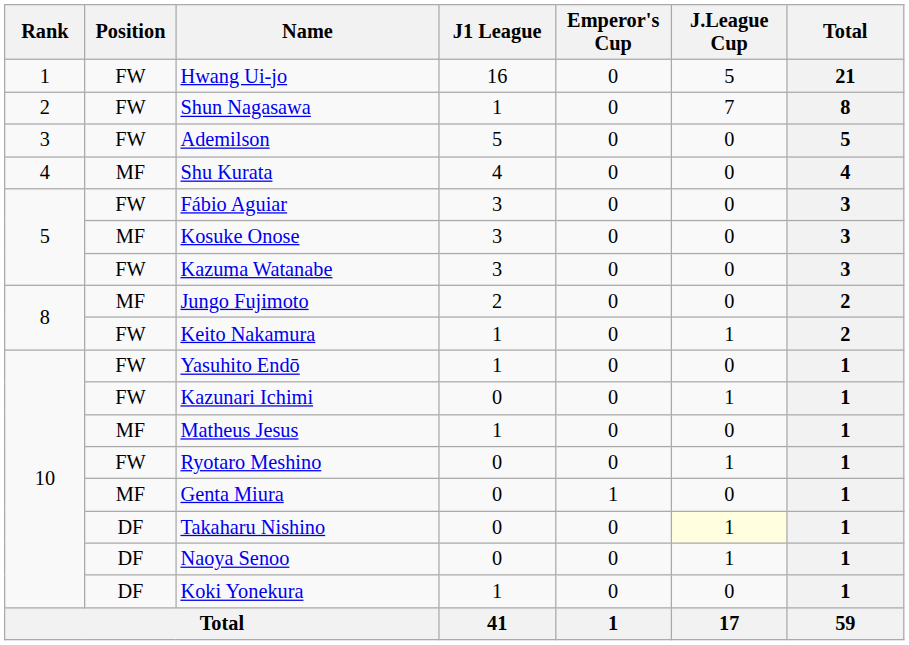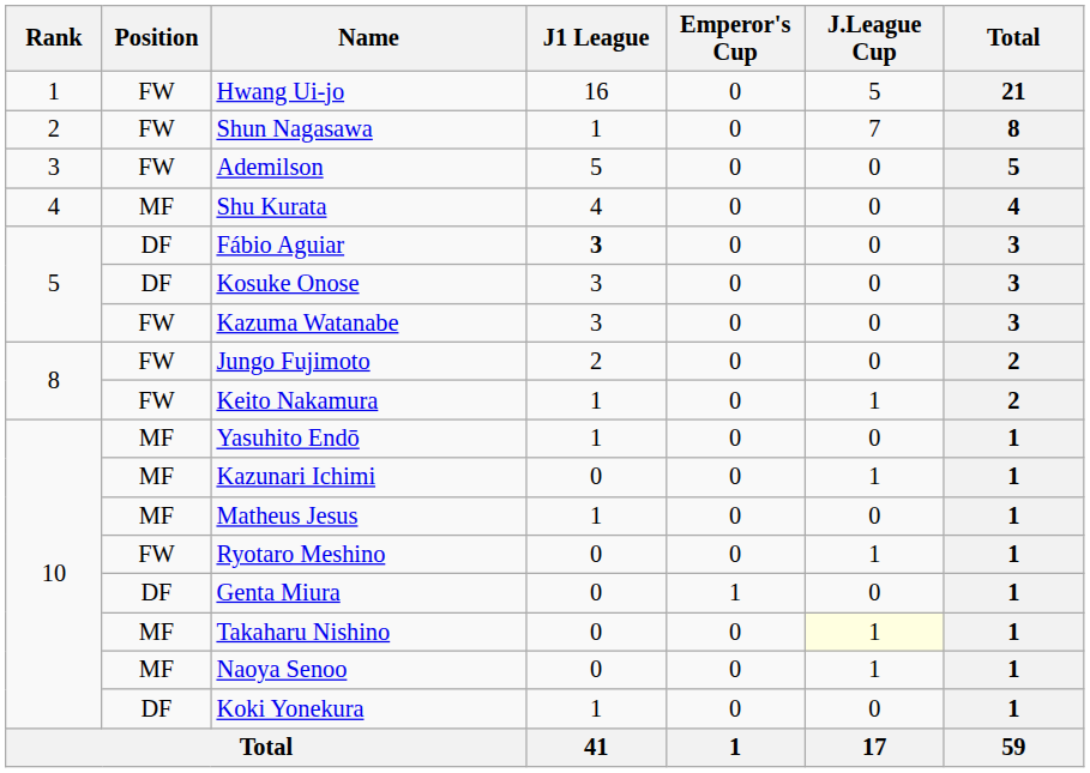 <table class="wikitable" style="text-align: center;">
 <tr>
 <th style="width:56px;">Rank</th>
 <th style="width:64px;">Position</th>
 <th style="width:200px;">Name</th>
 <th style="width:84px;">J1 League</th>
 <th style="width:84px;">Emperor's Cup</th>
 <th style="width:84px;">J.League Cup</th>
 <th style="width:84px;"><strong>Total</strong></th>
 </tr>
 <tr>
 <td>1</td>
 <td>FW</td>
 <td align=left> <a href='#'>Hwang Ui-jo</a></td>
 <td>16</td>
 <td>0</td>
 <td>5</td>
 <th>21</th>
 </tr>
 <tr>
 <td>2</td>
 <td>FW</td>
 <td align=left> <a href='#'>Shun Nagasawa</a></td>
 <td>1</td>
 <td>0</td>
 <td>7</td>
 <th>8</th>
 </tr>
 <tr>
 <td>3</td>
 <td>FW</td>
 <td align=left> <a href='#'>Ademilson</a></td>
 <td>5</td>
 <td>0</td>
 <td>0</td>
 <th>5</th>
 </tr>
 <tr>
 <td>4</td>
 <td>MF</td>
 <td align=left> <a href='#'>Shu Kurata</a></td>
 <td>4</td>
 <td>0</td>
 <td>0</td>
 <th>4</th>
 </tr>
 <tr>
 <td rowspan=3>5</td>
-<td>FW</td>
+<td>DF</td>
 <td align=left> <a href='#'>Fábio Aguiar</a></td>
-<td>3</td>
+<td><strong>3</strong></td>
 <td>0</td>
 <td>0</td>
 <th>3</th>
 </tr>
 <tr>
-<td>MF</td>
+<td>DF</td>
 <td align=left> <a href='#'>Kosuke Onose</a></td>
 <td>3</td>
 <td>0</td>
 <td>0</td>
 <th>3</th>
 </tr>
 <tr>
 <td>FW</td>
 <td align=left> <a href='#'>Kazuma Watanabe</a></td>
 <td>3</td>
 <td>0</td>
 <td>0</td>
 <th>3</th>
 </tr>
 <tr>
 <td rowspan=2>8</td>
-<td>MF</td>
+<td>FW</td>
 <td align=left> <a href='#'>Jungo Fujimoto</a></td>
 <td>2</td>
 <td>0</td>
 <td>0</td>
 <th>2</th>
 </tr>
 <tr>
 <td>FW</td>
 <td align=left> <a href='#'>Keito Nakamura</a></td>
 <td>1</td>
 <td>0</td>
 <td>1</td>
 <th>2</th>
 </tr>
 <tr>
 <td rowspan="8">10</td>
-<td>FW</td>
+<td>MF</td>
 <td align=left> <a href='#'>Yasuhito Endō</a></td>
 <td>1</td>
 <td>0</td>
 <td>0</td>
 <th>1</th>
 </tr>
 <tr>
-<td>FW</td>
+<td>MF</td>
 <td align=left> <a href='#'>Kazunari Ichimi</a></td>
 <td>0</td>
 <td>0</td>
 <td>1</td>
 <th>1</th>
 </tr>
 <tr>
 <td>MF</td>
 <td align=left> <a href='#'>Matheus Jesus</a></td>
 <td>1</td>
 <td>0</td>
 <td>0</td>
 <th>1</th>
 </tr>
 <tr>
 <td>FW</td>
 <td align=left> <a href='#'>Ryotaro Meshino</a></td>
 <td>0</td>
 <td>0</td>
 <td>1</td>
 <th>1</th>
 </tr>
 <tr>
-<td>MF</td>
+<td>DF</td>
 <td align=left> <a href='#'>Genta Miura</a></td>
 <td>0</td>
 <td>1</td>
 <td>0</td>
 <th>1</th>
 </tr>
 <tr>
-<td>DF</td>
+<td>MF</td>
 <td align=left> <a href='#'>Takaharu Nishino</a></td>
 <td>0</td>
 <td>0</td>
 <td style="background: lightyellow;">1</td>
 <th>1</th>
 </tr>
 <tr>
-<td>DF</td>
+<td>MF</td>
 <td align=left> <a href='#'>Naoya Senoo</a></td>
 <td>0</td>
 <td>0</td>
 <td>1</td>
 <th>1</th>
 </tr>
 <tr>
 <td>DF</td>
 <td align=left> <a href='#'>Koki Yonekura</a></td>
 <td>1</td>
 <td>0</td>
 <td>0</td>
 <th>1</th>
 </tr>
 <tr>
 <th colspan="3"><strong>Total</strong></th>
 <th><strong>41</strong></th>
 <th><strong>1</strong></th>
 <th><strong>17</strong></th>
 <th><strong>59</strong></th>
 </tr>
 </table>
